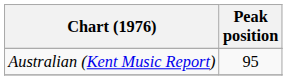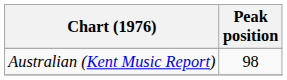 <table class="wikitable">
 <tr>
 <th>Chart (1976)</th>
 <th>Peak<br>position</th>
 </tr>
 <tr>
 </tr>
 <tr>
 <td><em>Australian (<a href='#'>Kent Music Report</a>)</em></td>
-<td align="center">95</td>
+<td align="center">98</td>
 </tr>
 <tr>
 </tr>
 <tr>
 </tr>
 </table>
